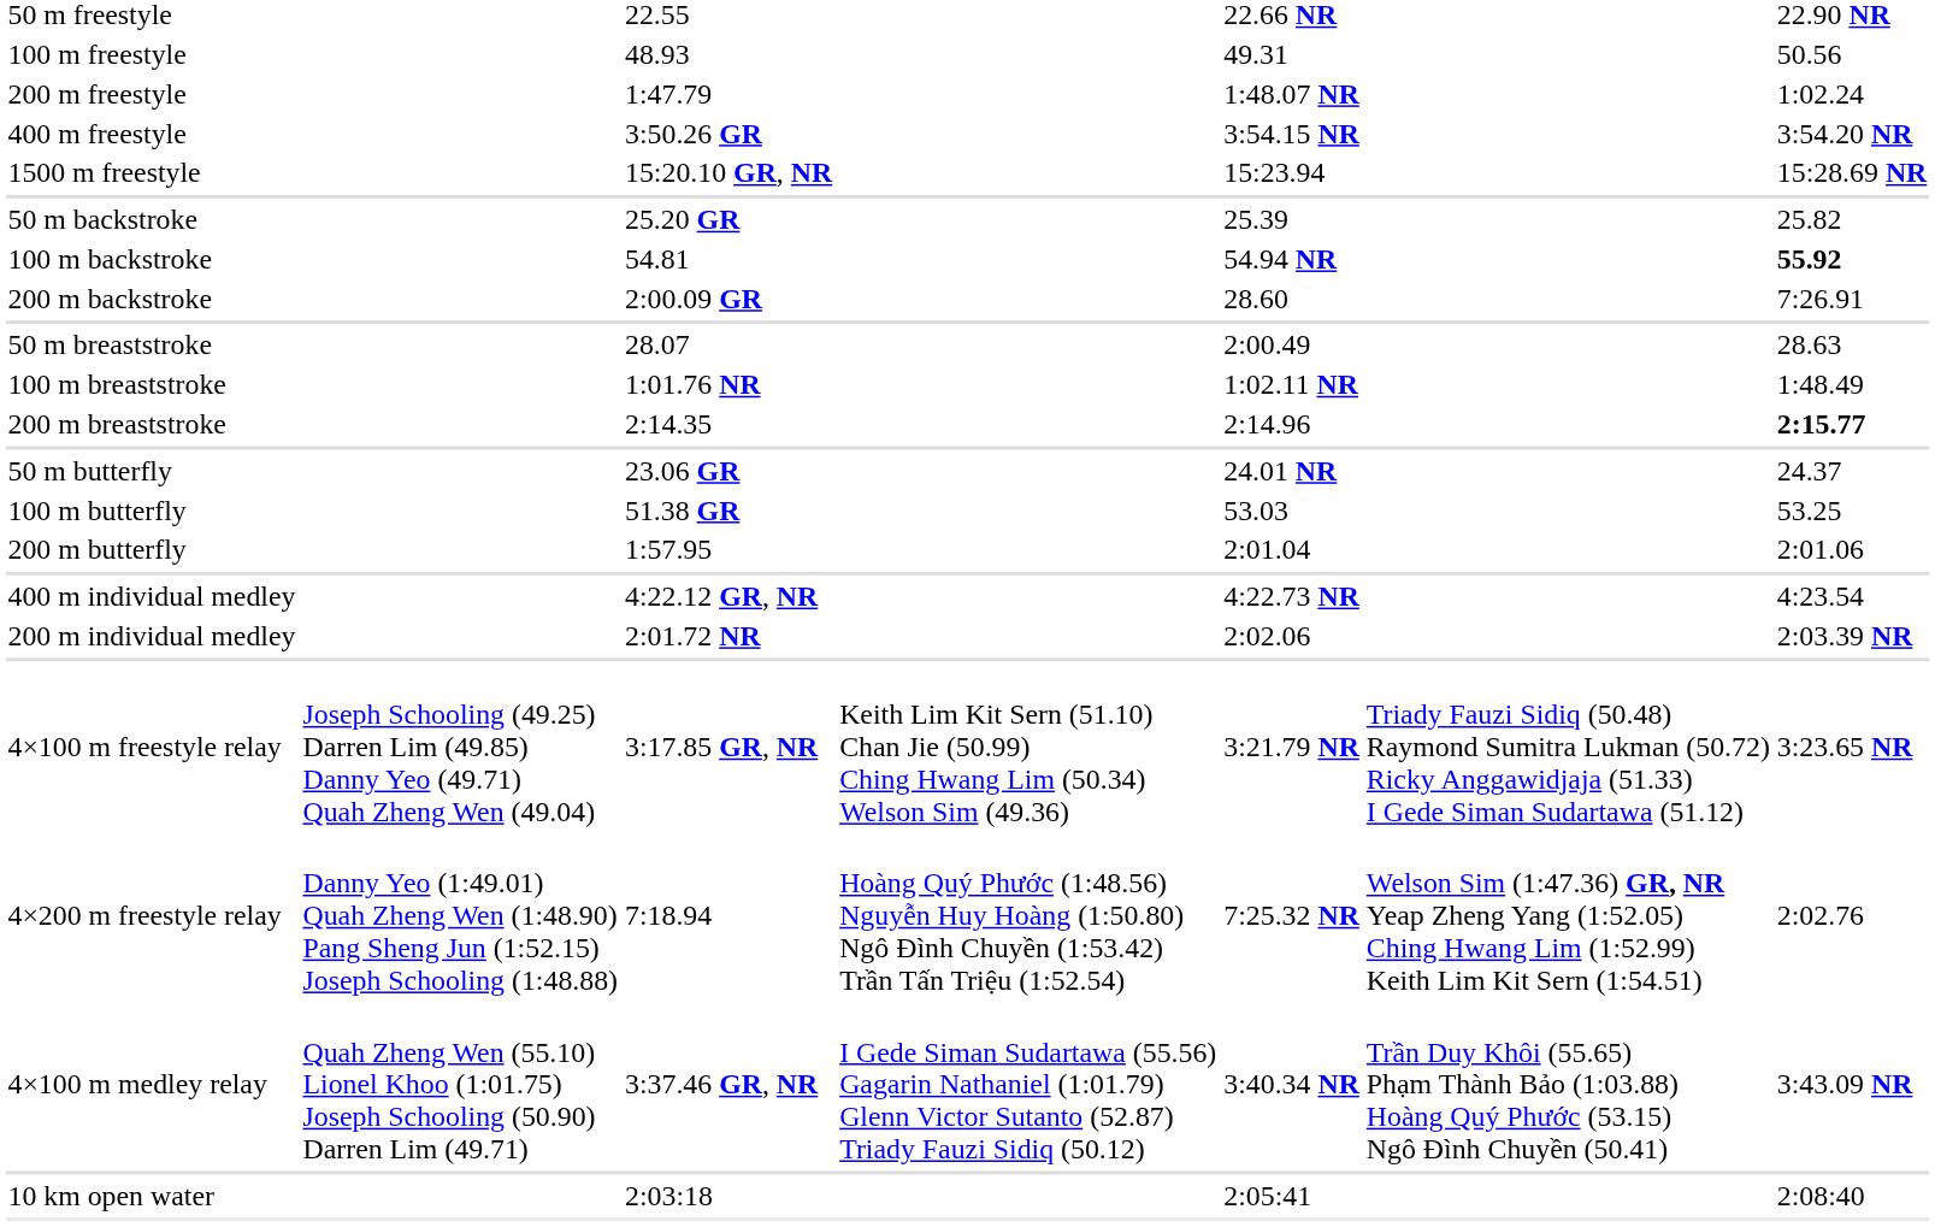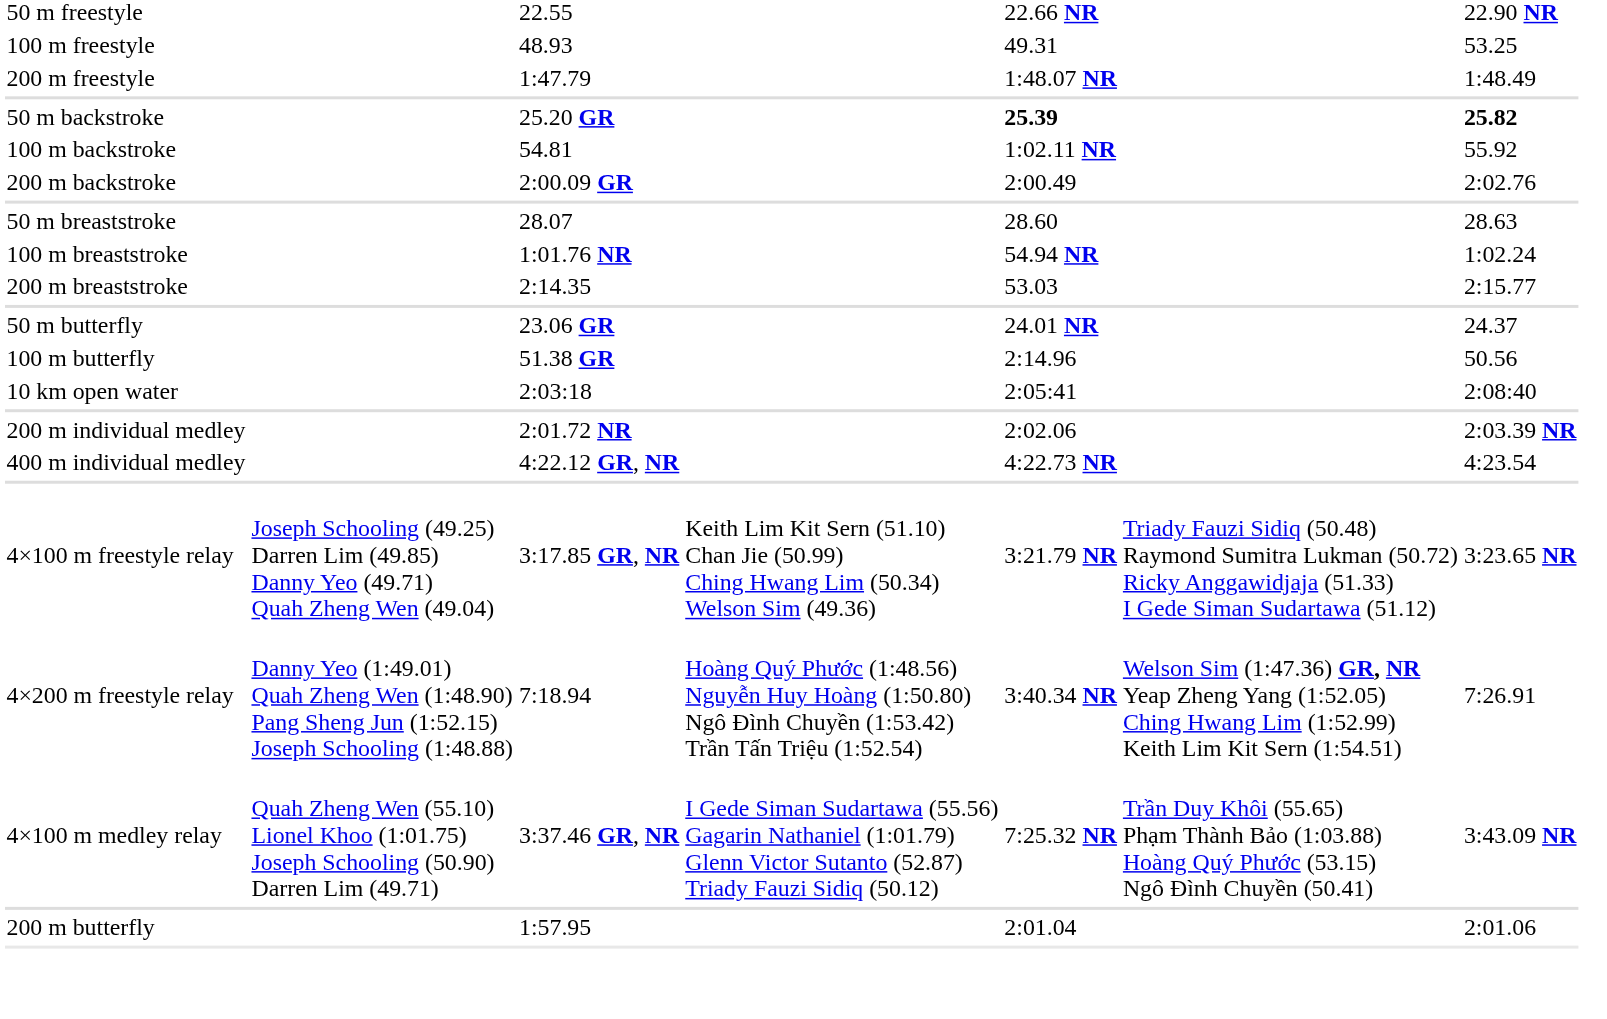 <table>
 <tr>
 <td>50 m freestyle<br></td>
 <td></td>
 <td>22.55</td>
 <td></td>
 <td>22.66 <strong><a href='#'>NR</a></strong></td>
 <td></td>
 <td>22.90 <strong><a href='#'>NR</a></strong></td>
 </tr>
 <tr>
 <td>100 m freestyle</td>
 <td></td>
 <td>48.93</td>
 <td></td>
 <td>49.31</td>
 <td></td>
-<td>50.56</td>
+<td>53.25</td>
 </tr>
 <tr>
 <td>200 m freestyle</td>
 <td></td>
 <td>1:47.79</td>
 <td></td>
 <td>1:48.07 <strong><a href='#'>NR</a></strong></td>
 <td></td>
-<td>1:02.24</td>
-</tr>
-<tr>
-<td>400 m freestyle<br></td>
-<td></td>
-<td>3:50.26 <strong><a href='#'>GR</a></strong></td>
-<td></td>
-<td>3:54.15 <strong><a href='#'>NR</a></strong></td>
-<td></td>
-<td>3:54.20 <strong><a href='#'>NR</a></strong></td>
-</tr>
-<tr>
-<td>1500 m freestyle</td>
-<td></td>
-<td>15:20.10 <strong><a href='#'>GR</a></strong>, <strong><a href='#'>NR</a></strong></td>
-<td></td>
-<td>15:23.94</td>
-<td></td>
-<td>15:28.69  <strong><a href='#'>NR</a></strong></td>
+<td>1:48.49</td>
 </tr>
 <tr>
 <td colspan="7" style="background:#dddddd;"></td>
 </tr>
 <tr>
 <td>50 m backstroke<br></td>
 <td></td>
 <td>25.20 <strong><a href='#'>GR</a></strong></td>
 <td></td>
-<td>25.39</td>
+<td><strong>25.39</strong></td>
 <td></td>
-<td>25.82</td>
+<td><strong>25.82</strong></td>
 </tr>
 <tr>
 <td>100 m backstroke</td>
 <td></td>
 <td>54.81</td>
 <td></td>
-<td>54.94 <strong><a href='#'>NR</a></strong></td>
+<td>1:02.11 <strong><a href='#'>NR</a></strong></td>
 <td></td>
-<td><strong>55.92</strong></td>
+<td>55.92</td>
 </tr>
 <tr>
 <td>200 m backstroke</td>
 <td></td>
 <td>2:00.09 <strong><a href='#'>GR</a></strong></td>
 <td></td>
-<td>28.60</td>
+<td>2:00.49</td>
 <td></td>
-<td>7:26.91</td>
+<td>2:02.76</td>
 </tr>
 <tr>
 <td colspan="7" style="background:#dddddd;"></td>
 </tr>
 <tr>
 <td>50 m breaststroke</td>
 <td></td>
 <td>28.07</td>
 <td></td>
-<td>2:00.49</td>
+<td>28.60</td>
 <td></td>
 <td>28.63</td>
 </tr>
 <tr>
 <td>100 m breaststroke</td>
 <td></td>
 <td>1:01.76 <strong><a href='#'>NR</a></strong></td>
 <td></td>
-<td>1:02.11 <strong><a href='#'>NR</a></strong></td>
+<td>54.94 <strong><a href='#'>NR</a></strong></td>
 <td></td>
-<td>1:48.49</td>
+<td>1:02.24</td>
 </tr>
 <tr>
 <td>200 m breaststroke</td>
 <td></td>
 <td>2:14.35</td>
 <td></td>
-<td>2:14.96</td>
+<td>53.03</td>
 <td></td>
-<td><strong>2:15.77</strong></td>
+<td>2:15.77</td>
 </tr>
 <tr>
 <td colspan="7" style="background:#dddddd;"></td>
 </tr>
 <tr>
 <td>50 m butterfly</td>
 <td></td>
 <td>23.06 <strong><a href='#'>GR</a></strong></td>
 <td></td>
 <td>24.01 <strong><a href='#'>NR</a></strong></td>
 <td></td>
 <td>24.37</td>
 </tr>
 <tr>
 <td>100 m butterfly</td>
 <td></td>
 <td>51.38 <strong><a href='#'>GR</a></strong></td>
 <td></td>
-<td>53.03</td>
+<td>2:14.96</td>
 <td></td>
-<td>53.25</td>
+<td>50.56</td>
 </tr>
 <tr>
-<td>200 m butterfly</td>
+<td>10 km open water</td>
 <td></td>
-<td>1:57.95</td>
+<td>2:03:18</td>
 <td></td>
-<td>2:01.04</td>
+<td>2:05:41</td>
 <td></td>
-<td>2:01.06</td>
+<td>2:08:40</td>
 </tr>
 <tr>
 <td colspan="7" style="background:#dddddd;"></td>
+</tr>
+<tr>
+<td>200 m individual medley</td>
+<td></td>
+<td>2:01.72 <strong><a href='#'>NR</a></strong></td>
+<td></td>
+<td>2:02.06</td>
+<td></td>
+<td>2:03.39 <strong><a href='#'>NR</a></strong></td>
 </tr>
 <tr>
 <td>400 m individual medley</td>
 <td></td>
 <td>4:22.12 <strong><a href='#'>GR</a></strong>, <strong><a href='#'>NR</a></strong></td>
 <td></td>
 <td>4:22.73 <strong><a href='#'>NR</a></strong></td>
 <td></td>
 <td>4:23.54</td>
-</tr>
-<tr>
-<td>200 m individual medley</td>
-<td></td>
-<td>2:01.72 <strong><a href='#'>NR</a></strong></td>
-<td></td>
-<td>2:02.06</td>
-<td></td>
-<td>2:03.39 <strong><a href='#'>NR</a></strong></td>
 </tr>
 <tr>
 <td colspan="7" style="background:#dddddd;"></td>
 </tr>
 <tr>
 <td>4×100 m freestyle relay</td>
 <td><br><a href='#'>Joseph Schooling</a> (49.25)<br>Darren Lim (49.85)<br><a href='#'>Danny Yeo</a> (49.71)<br><a href='#'>Quah Zheng Wen</a> (49.04)</td>
 <td>3:17.85 <strong><a href='#'>GR</a></strong>, <strong><a href='#'>NR</a></strong></td>
 <td><br>Keith Lim Kit Sern (51.10)<br>Chan Jie (50.99)<br><a href='#'>Ching Hwang Lim</a> (50.34)<br><a href='#'>Welson Sim</a> (49.36)</td>
 <td>3:21.79 <strong><a href='#'>NR</a></strong></td>
 <td><br><a href='#'>Triady Fauzi Sidiq</a> (50.48)<br>Raymond Sumitra Lukman (50.72)<br><a href='#'>Ricky Anggawidjaja</a> (51.33)<br><a href='#'>I Gede Siman Sudartawa</a> (51.12)</td>
 <td>3:23.65 <strong><a href='#'>NR</a></strong></td>
 </tr>
 <tr>
 <td>4×200 m freestyle relay</td>
 <td><br><a href='#'>Danny Yeo</a> (1:49.01)<br><a href='#'>Quah Zheng Wen</a> (1:48.90)<br><a href='#'>Pang Sheng Jun</a> (1:52.15)<br><a href='#'>Joseph Schooling</a> (1:48.88)</td>
 <td>7:18.94</td>
 <td><br><a href='#'>Hoàng Quý Phước</a> (1:48.56)<br><a href='#'>Nguyễn Huy Hoàng</a> (1:50.80)<br>Ngô Đình Chuyền (1:53.42)<br>Trần Tấn Triệu (1:52.54)</td>
-<td>7:25.32 <strong><a href='#'>NR</a></strong></td>
+<td>3:40.34 <strong><a href='#'>NR</a></strong></td>
 <td><br><a href='#'>Welson Sim</a> (1:47.36) <strong><a href='#'>GR</a>, <a href='#'>NR</a></strong><br>Yeap Zheng Yang (1:52.05)<br><a href='#'>Ching Hwang Lim</a> (1:52.99)<br>Keith Lim Kit Sern (1:54.51)</td>
-<td>2:02.76</td>
+<td>7:26.91</td>
 </tr>
 <tr>
 <td>4×100 m medley relay</td>
 <td><br><a href='#'>Quah Zheng Wen</a> (55.10)<br><a href='#'>Lionel Khoo</a> (1:01.75)<br><a href='#'>Joseph Schooling</a> (50.90)<br>Darren Lim (49.71)</td>
 <td>3:37.46 <strong><a href='#'>GR</a></strong>, <strong><a href='#'>NR</a></strong></td>
 <td><br><a href='#'>I Gede Siman Sudartawa</a> (55.56)<br><a href='#'>Gagarin Nathaniel</a> (1:01.79)<br><a href='#'>Glenn Victor Sutanto</a> (52.87)<br><a href='#'>Triady Fauzi Sidiq</a> (50.12)</td>
-<td>3:40.34 <strong><a href='#'>NR</a></strong></td>
+<td>7:25.32 <strong><a href='#'>NR</a></strong></td>
 <td><br><a href='#'>Trần Duy Khôi</a> (55.65)<br>Phạm Thành Bảo (1:03.88)<br><a href='#'>Hoàng Quý Phước</a> (53.15)<br>Ngô Đình Chuyền (50.41)<br></td>
 <td>3:43.09 <strong><a href='#'>NR</a></strong></td>
 </tr>
 <tr>
 <td colspan="7" style="background:#dddddd;"></td>
 </tr>
 <tr>
-<td>10 km open water</td>
+<td>200 m butterfly</td>
 <td></td>
-<td>2:03:18</td>
+<td>1:57.95</td>
 <td></td>
-<td>2:05:41</td>
+<td>2:01.04</td>
 <td></td>
-<td>2:08:40</td>
+<td>2:01.06</td>
 </tr>
 <tr bgcolor= e8e8e8>
 <td colspan=7></td>
 </tr>
 </table>
